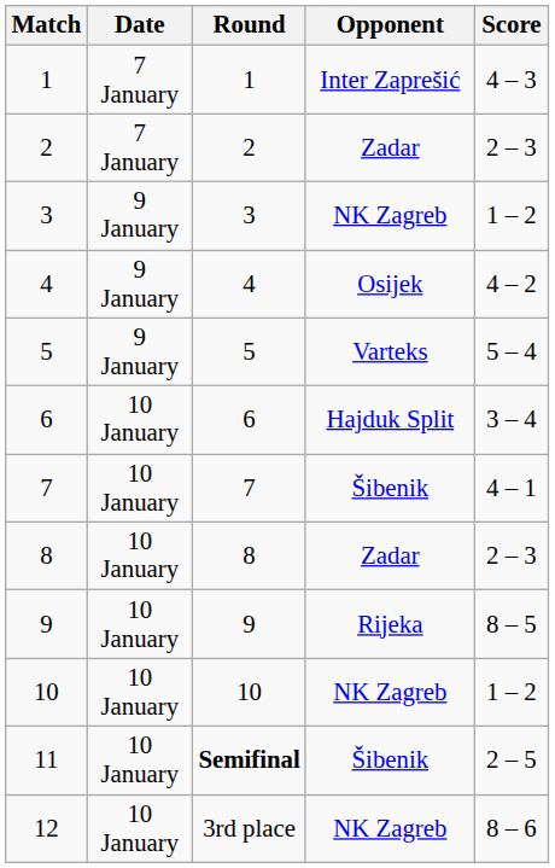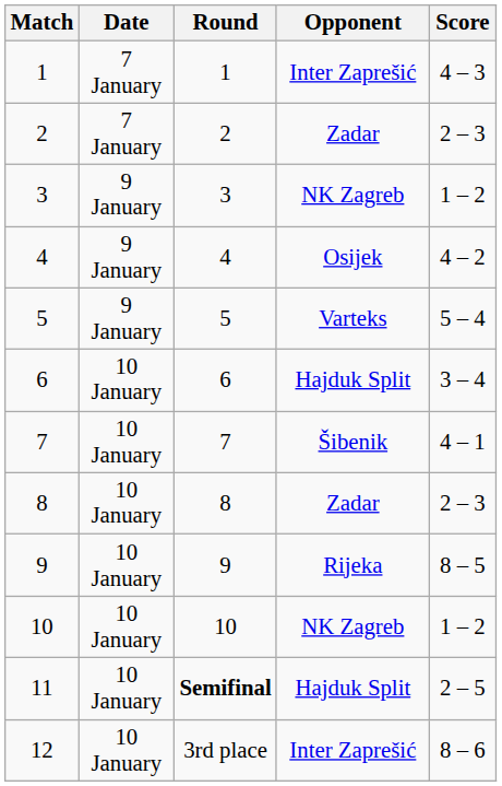 <table class="wikitable sortable" style="text-align: center;">
 <tr>
 <th width="20">Match</th>
 <th width="60">Date<br></th>
 <th width="60">Round<br></th>
 <th width="100">Opponent<br></th>
 <th width="40">Score<br></th>
 </tr>
 <tr>
 <td>1</td>
 <td>7 January</td>
 <td>1</td>
 <td><a href='#'>Inter Zaprešić</a></td>
 <td>4 – 3</td>
 </tr>
 <tr>
 <td>2</td>
 <td>7 January</td>
 <td>2</td>
 <td><a href='#'>Zadar</a></td>
 <td>2 – 3</td>
 </tr>
 <tr>
 <td>3</td>
 <td>9 January</td>
 <td>3</td>
 <td><a href='#'>NK Zagreb</a></td>
 <td>1 – 2</td>
 </tr>
 <tr>
 <td>4</td>
 <td>9 January</td>
 <td>4</td>
 <td><a href='#'>Osijek</a></td>
 <td>4 – 2</td>
 </tr>
 <tr>
 <td>5</td>
 <td>9 January</td>
 <td>5</td>
 <td><a href='#'>Varteks</a></td>
 <td>5 – 4</td>
 </tr>
 <tr>
 <td>6</td>
 <td>10 January</td>
 <td>6</td>
 <td><a href='#'>Hajduk Split</a></td>
 <td>3 – 4</td>
 </tr>
 <tr>
 <td>7</td>
 <td>10 January</td>
 <td>7</td>
 <td><a href='#'>Šibenik</a></td>
 <td>4 – 1</td>
 </tr>
 <tr>
 <td>8</td>
 <td>10 January</td>
 <td>8</td>
 <td><a href='#'>Zadar</a></td>
 <td>2 – 3</td>
 </tr>
 <tr>
 <td>9</td>
 <td>10 January</td>
 <td>9</td>
 <td><a href='#'>Rijeka</a></td>
 <td>8 – 5</td>
 </tr>
 <tr>
 <td>10</td>
 <td>10 January</td>
 <td>10</td>
 <td><a href='#'>NK Zagreb</a></td>
 <td>1 – 2</td>
 </tr>
 <tr>
 <td>11</td>
 <td>10 January</td>
 <td><strong>Semifinal</strong></td>
-<td><a href='#'>Šibenik</a></td>
+<td><a href='#'>Hajduk Split</a></td>
 <td>2 – 5</td>
 </tr>
 <tr>
 <td>12</td>
 <td>10 January</td>
 <td>3rd place</td>
-<td><a href='#'>NK Zagreb</a></td>
+<td><a href='#'>Inter Zaprešić</a></td>
 <td>8 – 6</td>
 </tr>
 <tr>
 </tr>
 </table>
